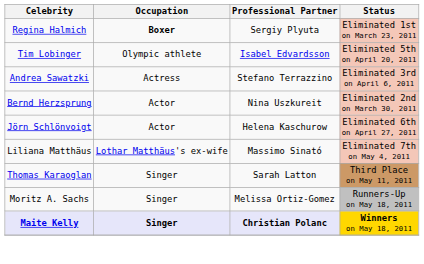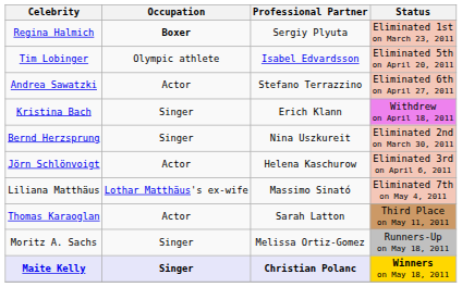 <table class="wikitable" style="text-align: center; white-space:nowrap; margin:auto; font-size:95%;">
 <tr>
 <th>Celebrity</th>
 <th>Occupation</th>
 <th>Professional Partner</th>
 <th>Status</th>
 </tr>
 <tr>
 <td><a href='#'>Regina Halmich</a></td>
 <td><strong>Boxer</strong></td>
 <td>Sergiy Plyuta</td>
 <td style="background:#f4c7b8;">Eliminated 1st<br><small>on March 23, 2011</small></td>
 </tr>
 <tr>
 <td><a href='#'>Tim Lobinger</a></td>
 <td>Olympic athlete</td>
 <td><a href='#'>Isabel Edvardsson</a></td>
 <td style="background:#f4c7b8;">Eliminated 5th<br><small>on April 20, 2011</small></td>
 </tr>
 <tr>
 <td><a href='#'>Andrea Sawatzki</a></td>
-<td>Actress</td>
+<td>Actor</td>
 <td>Stefano Terrazzino</td>
-<td style="background:#f4c7b8;">Eliminated 3rd<br><small>on April 6, 2011</small></td>
+<td style="background:#f4c7b8;">Eliminated 6th<br><small>on April 27, 2011</small></td>
+</tr>
+<tr>
+<td><a href='#'>Kristina Bach</a></td>
+<td>Singer</td>
+<td>Erich Klann</td>
+<td style="background:violet; text-align:center;">Withdrew<br><small>on April 18, 2011</small></td>
 </tr>
 <tr>
 <td><a href='#'>Bernd Herzsprung</a></td>
-<td>Actor</td>
+<td>Singer</td>
 <td>Nina Uszkureit</td>
 <td style="background:#f4c7b8;">Eliminated 2nd<br><small>on March 30, 2011</small></td>
 </tr>
 <tr>
 <td><a href='#'>Jörn Schlönvoigt</a></td>
 <td>Actor</td>
 <td>Helena Kaschurow</td>
-<td style="background:#f4c7b8;">Eliminated 6th<br><small>on April 27, 2011</small></td>
+<td style="background:#f4c7b8;">Eliminated 3rd<br><small>on April 6, 2011</small></td>
 </tr>
 <tr>
 <td>Liliana Matthäus</td>
 <td><a href='#'>Lothar Matthäus</a>'s ex-wife</td>
 <td>Massimo Sinató</td>
 <td style="background:#f4c7b8;">Eliminated 7th<br><small>on May 4, 2011</small></td>
 </tr>
 <tr>
 <td><a href='#'>Thomas Karaoglan</a></td>
-<td>Singer</td>
+<td>Actor</td>
 <td>Sarah Latton</td>
 <td style="background:#cc9966;">Third Place <br><small>on May 11, 2011</small></td>
 </tr>
 <tr>
 <td>Moritz A. Sachs</td>
 <td>Singer</td>
 <td>Melissa Ortiz-Gomez</td>
 <td style="background:silver;">Runners-Up <br><small>on May 18, 2011</small></td>
 </tr>
 <tr>
 <td style="background:lavender;"><strong><a href='#'>Maite Kelly</a></strong></td>
 <td style="background:lavender;"><strong>Singer</strong></td>
 <td style="background:lavender;"><strong>Christian Polanc</strong></td>
 <td style="background:gold;"><strong>Winners</strong> <br><small>on May 18, 2011</small></td>
 </tr>
 <tr>
 </tr>
 </table>
